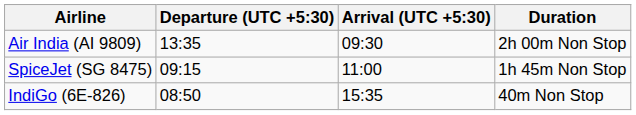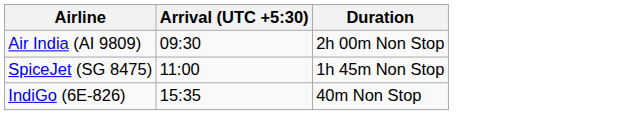 <table class="wikitable" border="1">
 <tr>
 <th>Airline</th>
-<th>Departure (UTC +5:30)</th>
 <th>Arrival (UTC +5:30)</th>
 <th>Duration</th>
 </tr>
 <tr>
 <td><a href='#'>Air India</a> (AI 9809)</td>
-<td>13:35</td>
 <td>09:30</td>
 <td rowspan="1">2h 00m Non Stop</td>
 </tr>
 <tr>
 <td><a href='#'>SpiceJet</a> (SG 8475)</td>
-<td>09:15</td>
 <td>11:00</td>
 <td rowspan="1">1h 45m Non Stop</td>
 </tr>
 <tr>
 <td><a href='#'>IndiGo</a> (6E-826)</td>
-<td>08:50</td>
 <td>15:35</td>
 <td rowspan="1">40m Non Stop</td>
 </tr>
 </table>
